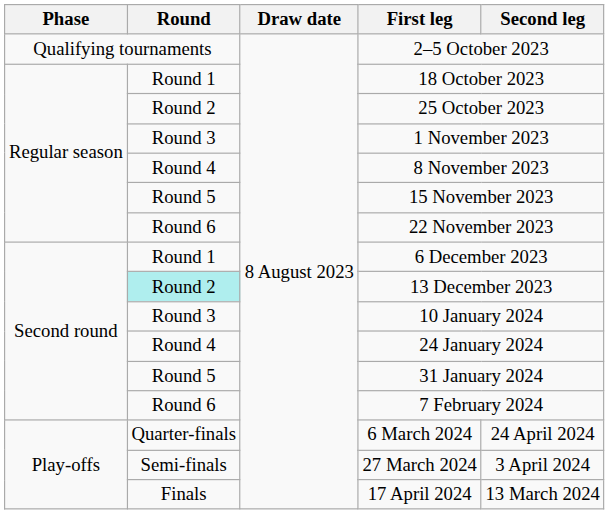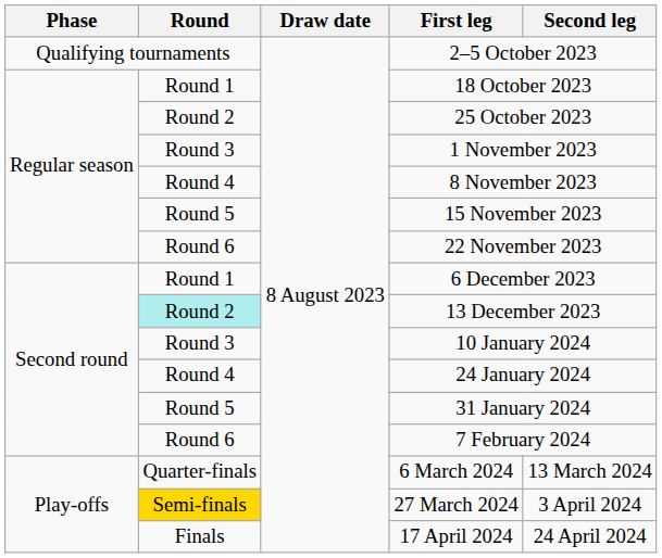 <table class="wikitable" style="text-align:center">
 <tr>
 <th>Phase</th>
 <th>Round</th>
 <th>Draw date</th>
 <th>First leg</th>
 <th>Second leg</th>
 </tr>
 <tr>
 <td colspan="2">Qualifying tournaments</td>
 <td rowspan="16">8 August 2023</td>
 <td colspan="2">2–5 October 2023</td>
 </tr>
 <tr>
 <td rowspan="6">Regular season</td>
 <td>Round 1</td>
 <td colspan="2">18 October 2023</td>
 </tr>
 <tr>
 <td>Round 2</td>
 <td colspan="2">25 October 2023</td>
 </tr>
 <tr>
 <td>Round 3</td>
 <td colspan="2">1 November 2023</td>
 </tr>
 <tr>
 <td>Round 4</td>
 <td colspan="2">8 November 2023</td>
 </tr>
 <tr>
 <td>Round 5</td>
 <td colspan="2">15 November 2023</td>
 </tr>
 <tr>
 <td>Round 6</td>
 <td colspan="2">22 November 2023</td>
 </tr>
 <tr>
 <td rowspan="6">Second round</td>
 <td>Round 1</td>
 <td colspan="2">6 December 2023</td>
 </tr>
 <tr>
 <td style="background: paleturquoise;">Round 2</td>
 <td colspan="2">13 December 2023</td>
 </tr>
 <tr>
 <td>Round 3</td>
 <td colspan="2">10 January 2024</td>
 </tr>
 <tr>
 <td>Round 4</td>
 <td colspan="2">24 January 2024</td>
 </tr>
 <tr>
 <td>Round 5</td>
 <td colspan="2">31 January 2024</td>
 </tr>
 <tr>
 <td>Round 6</td>
 <td colspan="2">7 February 2024</td>
 </tr>
 <tr>
 <td rowspan="3">Play-offs</td>
 <td>Quarter-finals</td>
 <td>6 March 2024</td>
-<td>24 April 2024</td>
+<td>13 March 2024</td>
 </tr>
 <tr>
-<td>Semi-finals</td>
+<td style="background: gold;">Semi-finals</td>
 <td>27 March 2024</td>
 <td>3 April 2024</td>
 </tr>
 <tr>
 <td>Finals</td>
 <td>17 April 2024</td>
-<td>13 March 2024</td>
+<td>24 April 2024</td>
 </tr>
 </table>
